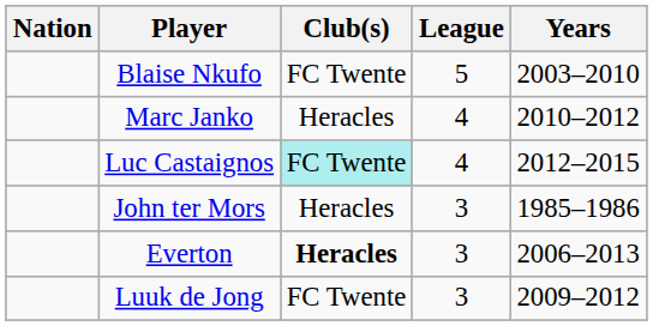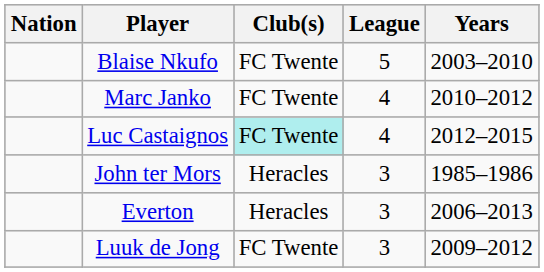 <table class="wikitable sortable" style="text-align:center; margin-left:1em; font-size:90%;">
 <tr>
 <th>Nation</th>
 <th>Player</th>
 <th>Club(s)</th>
 <th>League</th>
 <th>Years</th>
 </tr>
 <tr>
 <td></td>
 <td><a href='#'>Blaise Nkufo</a></td>
 <td>FC Twente</td>
 <td>5</td>
 <td>2003–2010</td>
 </tr>
 <tr>
 <td></td>
 <td><a href='#'>Marc Janko</a></td>
-<td>Heracles</td>
+<td>FC Twente</td>
 <td>4</td>
 <td>2010–2012</td>
 </tr>
 <tr>
 <td></td>
 <td><a href='#'>Luc Castaignos</a></td>
 <td style="background: paleturquoise;">FC Twente</td>
 <td>4</td>
 <td>2012–2015</td>
 </tr>
 <tr>
 <td></td>
 <td><a href='#'>John ter Mors</a></td>
 <td>Heracles</td>
 <td>3</td>
 <td>1985–1986</td>
 </tr>
 <tr>
 <td></td>
 <td><a href='#'>Everton</a></td>
-<td><strong>Heracles</strong></td>
+<td>Heracles</td>
 <td>3</td>
 <td>2006–2013</td>
 </tr>
 <tr>
 <td></td>
 <td><a href='#'>Luuk de Jong</a></td>
 <td>FC Twente</td>
 <td>3</td>
 <td>2009–2012</td>
 </tr>
 </table>
